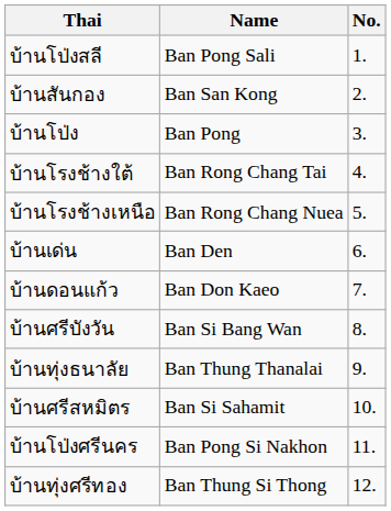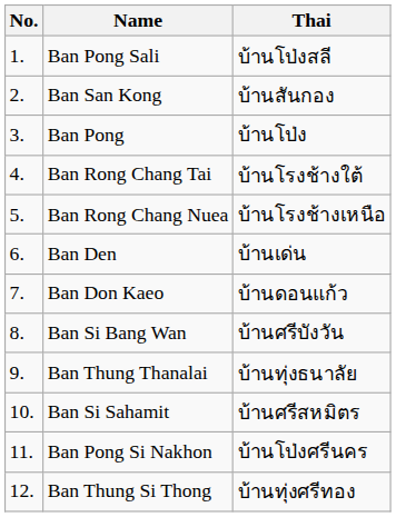 <table class="wikitable sortable">
 <tr>
+<th>No.</th>
+<th>Name</th>
 <th>Thai</th>
-<th>Name</th>
-<th>No.</th>
 </tr>
 <tr>
+<td>1.</td>
+<td>Ban Pong Sali</td>
 <td>บ้านโป่งสลี</td>
-<td>Ban Pong Sali</td>
-<td>1.</td>
 </tr>
 <tr>
+<td>2.</td>
+<td>Ban San Kong</td>
 <td>บ้านสันกอง</td>
-<td>Ban San Kong</td>
-<td>2.</td>
 </tr>
 <tr>
+<td>3.</td>
+<td>Ban Pong</td>
 <td>บ้านโป่ง</td>
-<td>Ban Pong</td>
-<td>3.</td>
 </tr>
 <tr>
+<td>4.</td>
+<td>Ban Rong Chang Tai</td>
 <td>บ้านโรงช้างใต้</td>
-<td>Ban Rong Chang Tai</td>
-<td>4.</td>
 </tr>
 <tr>
+<td>5.</td>
+<td>Ban Rong Chang Nuea</td>
 <td>บ้านโรงช้างเหนือ</td>
-<td>Ban Rong Chang Nuea</td>
-<td>5.</td>
 </tr>
 <tr>
+<td>6.</td>
+<td>Ban Den</td>
 <td>บ้านเด่น</td>
-<td>Ban Den</td>
-<td>6.</td>
 </tr>
 <tr>
+<td>7.</td>
+<td>Ban Don Kaeo</td>
 <td>บ้านดอนแก้ว</td>
-<td>Ban Don Kaeo</td>
-<td>7.</td>
 </tr>
 <tr>
+<td>8.</td>
+<td>Ban Si Bang Wan</td>
 <td>บ้านศรีบังวัน</td>
-<td>Ban Si Bang Wan</td>
-<td>8.</td>
 </tr>
 <tr>
+<td>9.</td>
+<td>Ban Thung Thanalai</td>
 <td>บ้านทุ่งธนาลัย</td>
-<td>Ban Thung Thanalai</td>
-<td>9.</td>
 </tr>
 <tr>
+<td>10.</td>
+<td>Ban Si Sahamit</td>
 <td>บ้านศรีสหมิตร</td>
-<td>Ban Si Sahamit</td>
-<td>10.</td>
 </tr>
 <tr>
+<td>11.</td>
+<td>Ban Pong Si Nakhon</td>
 <td>บ้านโป่งศรีนคร</td>
-<td>Ban Pong Si Nakhon</td>
-<td>11.</td>
 </tr>
 <tr>
+<td>12.</td>
+<td>Ban Thung Si Thong</td>
 <td>บ้านทุ่งศรีทอง</td>
-<td>Ban Thung Si Thong</td>
-<td>12.</td>
 </tr>
 </table>
